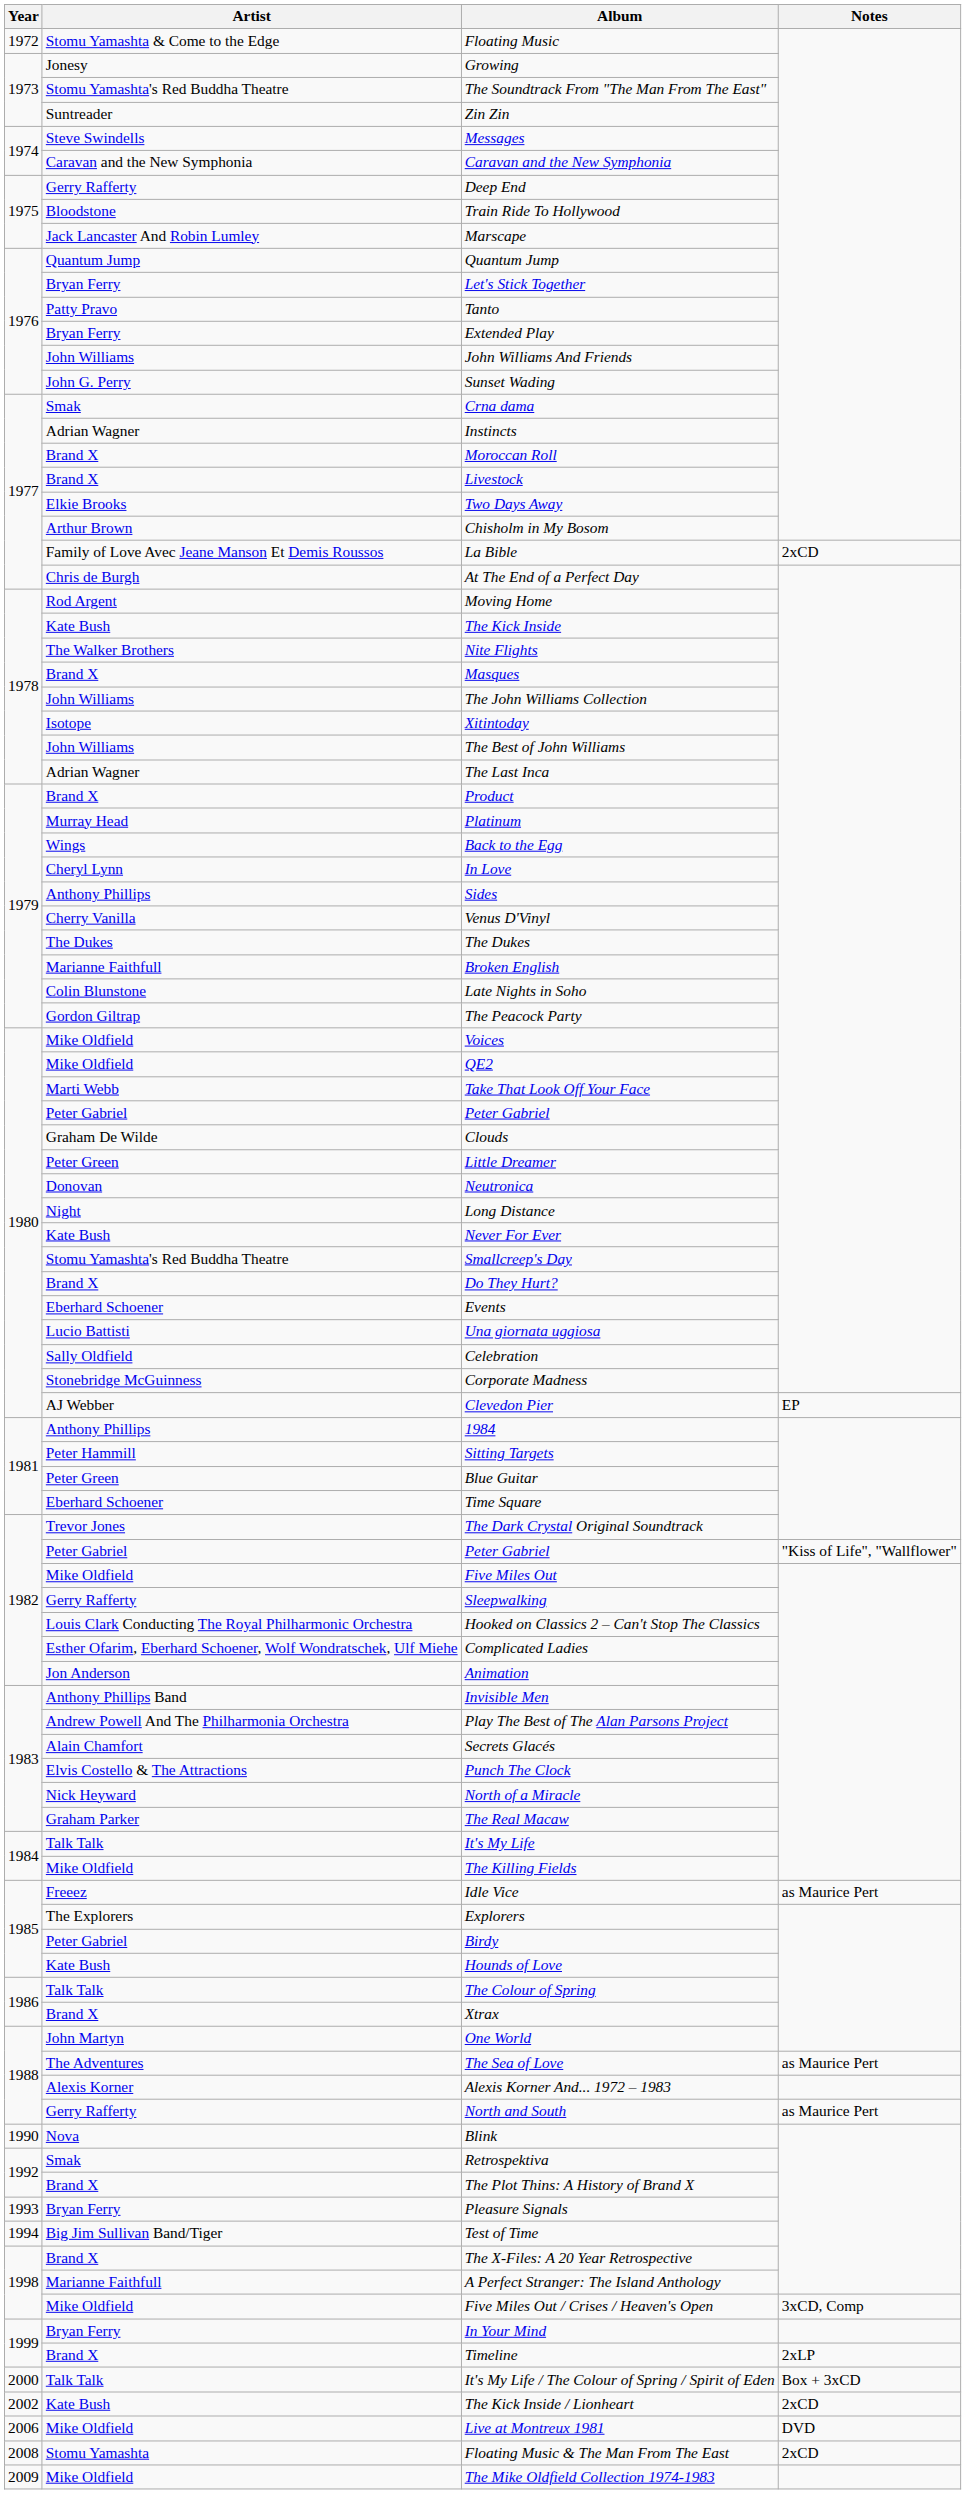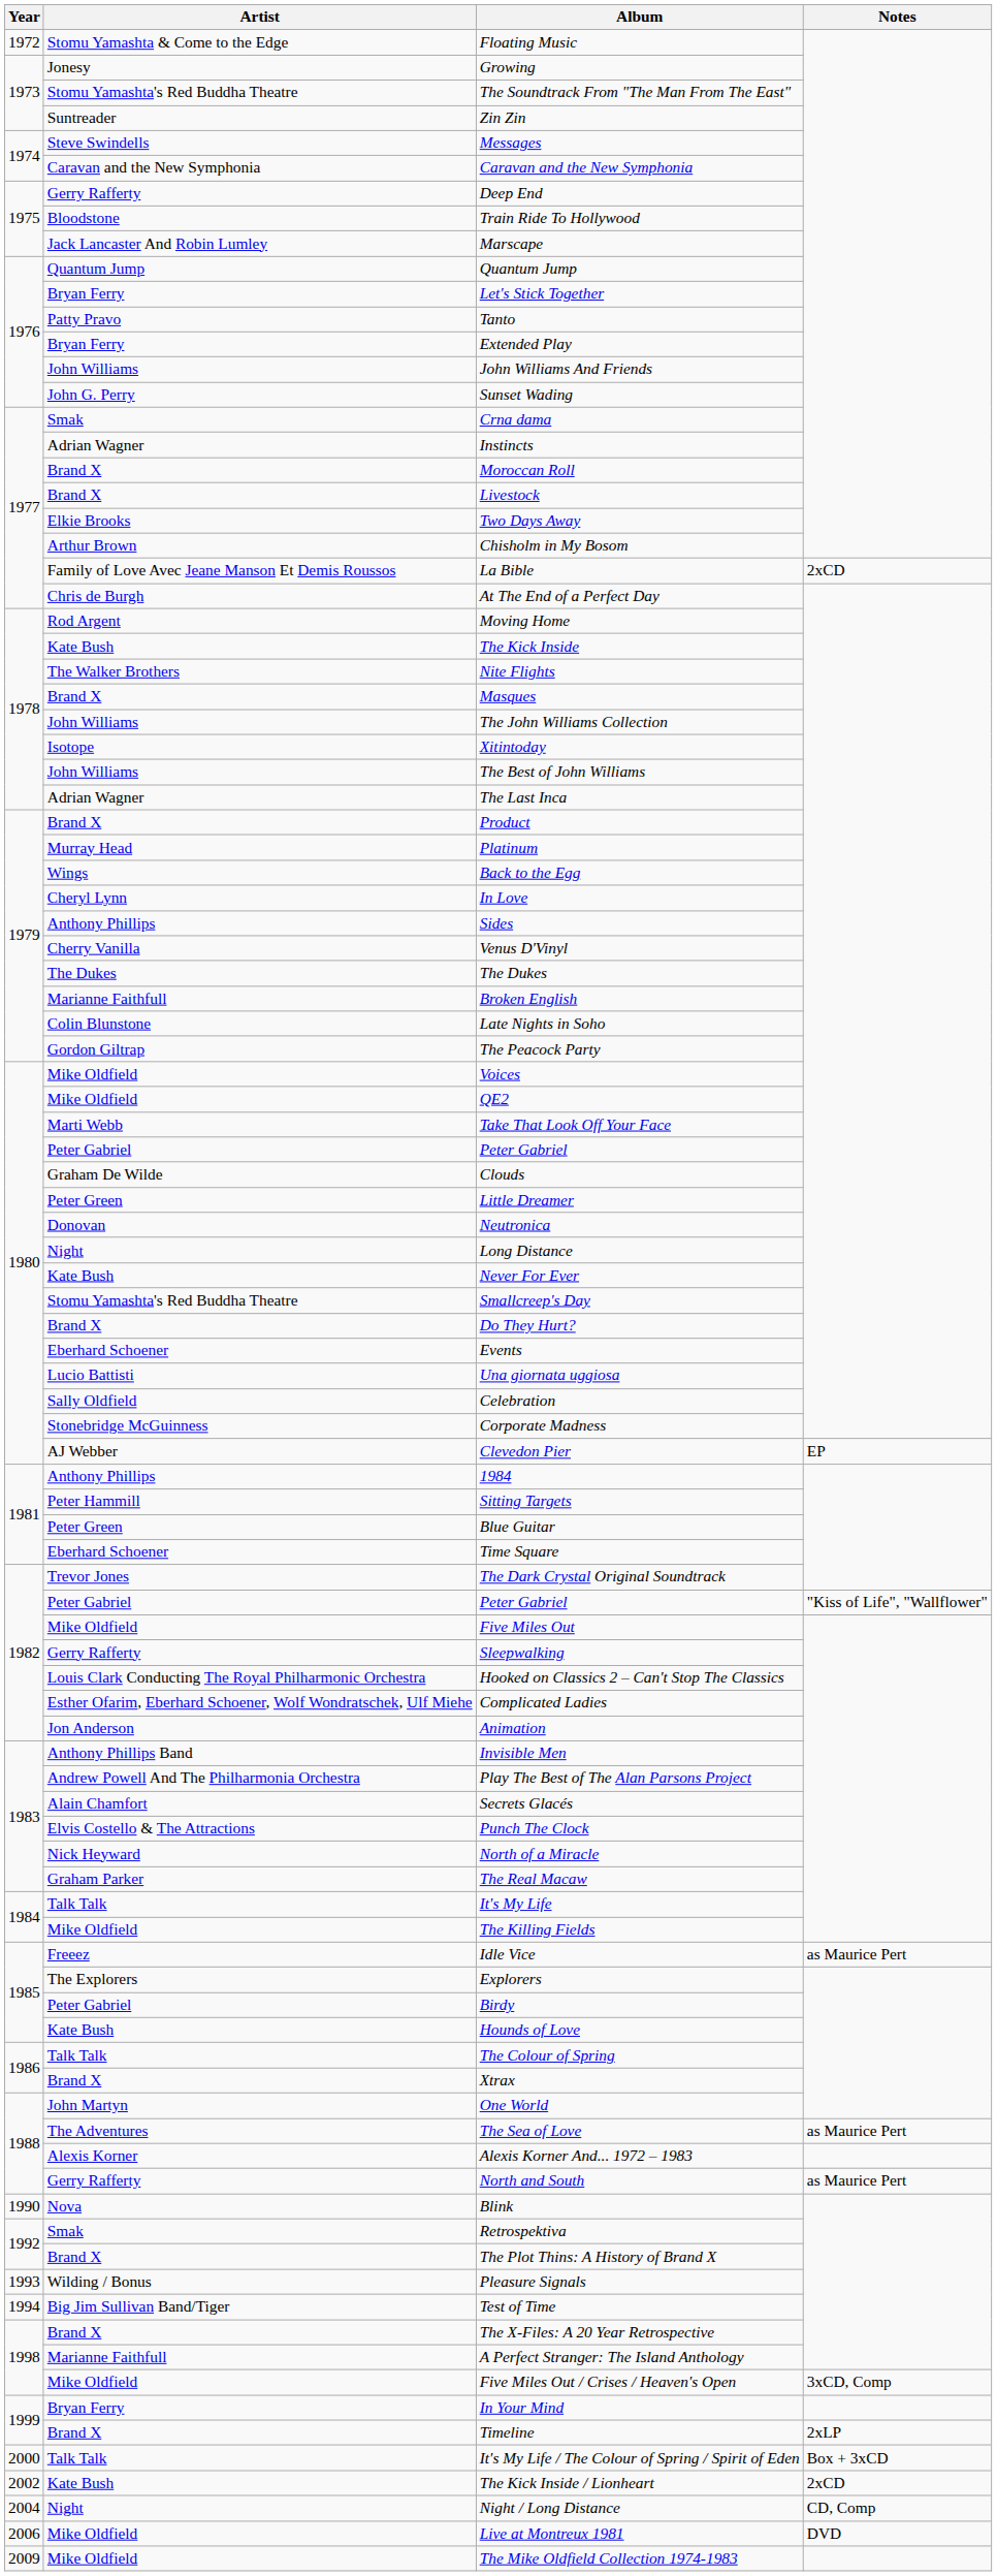 <table class="wikitable">
 <tr>
 <th scope="col">Year</th>
 <th scope="col">Artist</th>
 <th scope="col">Album</th>
 <th scope="col">Notes</th>
 </tr>
 <tr>
 <td>1972</td>
 <td><a href='#'>Stomu Yamashta</a> & Come to the Edge</td>
 <td><em>Floating Music</em></td>
 </tr>
 <tr>
 <td rowspan="3">1973</td>
 <td>Jonesy</td>
 <td><em>Growing</em></td>
 </tr>
 <tr>
 <td><a href='#'>Stomu Yamashta</a>'s Red Buddha Theatre</td>
 <td><em>The Soundtrack From "The Man From The East"</em></td>
 </tr>
 <tr>
 <td>Suntreader</td>
 <td><em>Zin Zin</em></td>
 </tr>
 <tr>
 <td rowspan="2">1974</td>
 <td><a href='#'>Steve Swindells</a></td>
 <td><em><a href='#'>Messages</a></em></td>
 </tr>
 <tr>
 <td><a href='#'>Caravan</a> and the New Symphonia</td>
 <td><em><a href='#'>Caravan and the New Symphonia</a></em></td>
 </tr>
 <tr>
 <td rowspan="3">1975</td>
 <td><a href='#'>Gerry Rafferty</a></td>
 <td><em>Deep End</em></td>
 </tr>
 <tr>
 <td><a href='#'>Bloodstone</a></td>
 <td><em>Train Ride To Hollywood</em></td>
 </tr>
 <tr>
 <td><a href='#'>Jack Lancaster</a> And <a href='#'>Robin Lumley</a></td>
 <td><em>Marscape</em></td>
 </tr>
 <tr>
 <td rowspan="6">1976</td>
 <td><a href='#'>Quantum Jump</a></td>
 <td><em>Quantum Jump</em></td>
 </tr>
 <tr>
 <td><a href='#'>Bryan Ferry</a></td>
 <td><em><a href='#'>Let's Stick Together</a></em></td>
 </tr>
 <tr>
 <td><a href='#'>Patty Pravo</a></td>
 <td><em>Tanto</em></td>
 </tr>
 <tr>
 <td><a href='#'>Bryan Ferry</a></td>
 <td><em>Extended Play</em></td>
 </tr>
 <tr>
 <td><a href='#'>John Williams</a></td>
 <td><em>John Williams And Friends</em></td>
 </tr>
 <tr>
 <td><a href='#'>John G. Perry</a></td>
 <td><em>Sunset Wading</em></td>
 </tr>
 <tr>
 <td rowspan="8">1977</td>
 <td><a href='#'>Smak</a></td>
 <td><em><a href='#'>Crna dama</a></em></td>
 </tr>
 <tr>
 <td>Adrian Wagner</td>
 <td><em>Instincts</em></td>
 </tr>
 <tr>
 <td><a href='#'>Brand X</a></td>
 <td><em><a href='#'>Moroccan Roll</a></em></td>
 </tr>
 <tr>
 <td><a href='#'>Brand X</a></td>
 <td><em><a href='#'>Livestock</a></em></td>
 </tr>
 <tr>
 <td><a href='#'>Elkie Brooks</a></td>
 <td><em><a href='#'>Two Days Away</a></em></td>
 </tr>
 <tr>
 <td><a href='#'>Arthur Brown</a></td>
 <td><em>Chisholm in My Bosom</em></td>
 </tr>
 <tr>
 <td>Family of Love Avec <a href='#'>Jeane Manson</a> Et <a href='#'>Demis Roussos</a></td>
 <td><em>La Bible</em></td>
 <td>2xCD</td>
 </tr>
 <tr>
 <td><a href='#'>Chris de Burgh</a></td>
 <td><em>At The End of a Perfect Day</em></td>
 </tr>
 <tr>
 <td rowspan="8">1978</td>
 <td><a href='#'>Rod Argent</a></td>
 <td><em>Moving Home</em></td>
 </tr>
 <tr>
 <td><a href='#'>Kate Bush</a></td>
 <td><em><a href='#'>The Kick Inside</a></em></td>
 </tr>
 <tr>
 <td><a href='#'>The Walker Brothers</a></td>
 <td><em><a href='#'>Nite Flights</a></em></td>
 </tr>
 <tr>
 <td><a href='#'>Brand X</a></td>
 <td><em><a href='#'>Masques</a></em></td>
 </tr>
 <tr>
 <td><a href='#'>John Williams</a></td>
 <td><em>The John Williams Collection</em></td>
 </tr>
 <tr>
 <td><a href='#'>Isotope</a></td>
 <td><em><a href='#'>Xitintoday</a></em></td>
 </tr>
 <tr>
 <td><a href='#'>John Williams</a></td>
 <td><em>The Best of John Williams</em></td>
 </tr>
 <tr>
 <td>Adrian Wagner</td>
 <td><em>The Last Inca</em></td>
 </tr>
 <tr>
 <td rowspan="10">1979</td>
 <td><a href='#'>Brand X</a></td>
 <td><em><a href='#'>Product</a></em></td>
 </tr>
 <tr>
 <td><a href='#'>Murray Head</a></td>
 <td><em><a href='#'>Platinum</a></em></td>
 </tr>
 <tr>
 <td><a href='#'>Wings</a></td>
 <td><em><a href='#'>Back to the Egg</a></em></td>
 </tr>
 <tr>
 <td><a href='#'>Cheryl Lynn</a></td>
 <td><em><a href='#'>In Love</a></em></td>
 </tr>
 <tr>
 <td><a href='#'>Anthony Phillips</a></td>
 <td><em><a href='#'>Sides</a></em></td>
 </tr>
 <tr>
 <td><a href='#'>Cherry Vanilla</a></td>
 <td><em>Venus D'Vinyl</em></td>
 </tr>
 <tr>
 <td><a href='#'>The Dukes</a></td>
 <td><em>The Dukes </em></td>
 </tr>
 <tr>
 <td><a href='#'>Marianne Faithfull</a></td>
 <td><em><a href='#'>Broken English</a></em></td>
 </tr>
 <tr>
 <td><a href='#'>Colin Blunstone</a></td>
 <td><em>Late Nights in Soho</em></td>
 </tr>
 <tr>
 <td><a href='#'>Gordon Giltrap</a></td>
 <td><em>The Peacock Party</em></td>
 </tr>
 <tr>
 <td rowspan="16">1980</td>
 <td><a href='#'>Mike Oldfield</a></td>
 <td><em><a href='#'>Voices</a></em></td>
 </tr>
 <tr>
 <td><a href='#'>Mike Oldfield</a></td>
 <td><em><a href='#'>QE2</a></em></td>
 </tr>
 <tr>
 <td><a href='#'>Marti Webb</a></td>
 <td><em><a href='#'>Take That Look Off Your Face</a></em></td>
 </tr>
 <tr>
 <td><a href='#'>Peter Gabriel</a></td>
 <td><em><a href='#'>Peter Gabriel</a></em></td>
 </tr>
 <tr>
 <td>Graham De Wilde</td>
 <td><em>Clouds</em></td>
 </tr>
 <tr>
 <td><a href='#'>Peter Green</a></td>
 <td><em><a href='#'>Little Dreamer</a></em></td>
 </tr>
 <tr>
 <td><a href='#'>Donovan</a></td>
 <td><em><a href='#'>Neutronica</a></em></td>
 </tr>
 <tr>
 <td><a href='#'>Night</a></td>
 <td><em>Long Distance</em></td>
 </tr>
 <tr>
 <td><a href='#'>Kate Bush</a></td>
 <td><em><a href='#'>Never For Ever</a></em></td>
 </tr>
 <tr>
 <td><a href='#'>Stomu Yamashta</a>'s Red Buddha Theatre</td>
 <td><em><a href='#'>Smallcreep's Day</a></em></td>
 </tr>
 <tr>
 <td><a href='#'>Brand X</a></td>
 <td><em><a href='#'>Do They Hurt?</a></em></td>
 </tr>
 <tr>
 <td><a href='#'>Eberhard Schoener</a></td>
 <td><em>Events</em></td>
 </tr>
 <tr>
 <td><a href='#'>Lucio Battisti</a></td>
 <td><em><a href='#'>Una giornata uggiosa</a></em></td>
 </tr>
 <tr>
 <td><a href='#'>Sally Oldfield</a></td>
 <td><em>Celebration</em></td>
 </tr>
 <tr>
 <td><a href='#'>Stonebridge McGuinness</a></td>
 <td><em>Corporate Madness</em></td>
 </tr>
 <tr>
 <td>AJ Webber</td>
 <td><em><a href='#'>Clevedon Pier</a></em></td>
 <td>EP</td>
 </tr>
 <tr>
 <td rowspan="4">1981</td>
 <td><a href='#'>Anthony Phillips</a></td>
 <td><em><a href='#'>1984</a></em></td>
 </tr>
 <tr>
 <td><a href='#'>Peter Hammill</a></td>
 <td><em><a href='#'>Sitting Targets</a></em></td>
 </tr>
 <tr>
 <td><a href='#'>Peter Green</a></td>
 <td><em>Blue Guitar</em></td>
 </tr>
 <tr>
 <td><a href='#'>Eberhard Schoener</a></td>
 <td><em>Time Square</em></td>
 </tr>
 <tr>
 <td rowspan="7">1982</td>
 <td><a href='#'>Trevor Jones</a></td>
 <td><em><a href='#'>The Dark Crystal</a> Original Soundtrack</em></td>
 </tr>
 <tr>
 <td><a href='#'>Peter Gabriel</a></td>
 <td><em><a href='#'>Peter Gabriel</a></em></td>
 <td>"Kiss of Life", "Wallflower"</td>
 </tr>
 <tr>
 <td><a href='#'>Mike Oldfield</a></td>
 <td><em><a href='#'>Five Miles Out</a></em></td>
 </tr>
 <tr>
 <td><a href='#'>Gerry Rafferty</a></td>
 <td><em><a href='#'>Sleepwalking</a></em></td>
 </tr>
 <tr>
 <td><a href='#'>Louis Clark</a> Conducting <a href='#'>The Royal Philharmonic Orchestra</a></td>
 <td><em>Hooked on Classics 2 – Can't Stop The Classics</em></td>
 </tr>
 <tr>
 <td><a href='#'>Esther Ofarim</a>, <a href='#'>Eberhard Schoener</a>, <a href='#'>Wolf Wondratschek</a>, <a href='#'>Ulf Miehe</a></td>
 <td><em>Complicated Ladies</em></td>
 </tr>
 <tr>
 <td><a href='#'>Jon Anderson</a></td>
 <td><em><a href='#'>Animation</a></em></td>
 </tr>
 <tr>
 <td rowspan="6">1983</td>
 <td><a href='#'>Anthony Phillips</a> Band</td>
 <td><em><a href='#'>Invisible Men</a></em></td>
 </tr>
 <tr>
 <td><a href='#'>Andrew Powell</a> And The <a href='#'>Philharmonia Orchestra</a></td>
 <td><em>Play The Best of The <a href='#'>Alan Parsons Project</a></em></td>
 </tr>
 <tr>
 <td><a href='#'>Alain Chamfort</a></td>
 <td><em>Secrets Glacés</em></td>
 </tr>
 <tr>
 <td><a href='#'>Elvis Costello</a> & <a href='#'>The Attractions</a></td>
 <td><em><a href='#'>Punch The Clock</a></em></td>
 </tr>
 <tr>
 <td><a href='#'>Nick Heyward</a></td>
 <td><em><a href='#'>North of a Miracle</a></em></td>
 </tr>
 <tr>
 <td><a href='#'>Graham Parker</a></td>
 <td><em><a href='#'>The Real Macaw</a></em></td>
 </tr>
 <tr>
 <td rowspan="2">1984</td>
 <td><a href='#'>Talk Talk</a></td>
 <td><em><a href='#'>It's My Life</a></em></td>
 </tr>
 <tr>
 <td><a href='#'>Mike Oldfield</a></td>
 <td><em><a href='#'>The Killing Fields</a></em></td>
 </tr>
 <tr>
 <td rowspan="4">1985</td>
 <td><a href='#'>Freeez</a></td>
 <td><em>Idle Vice</em></td>
 <td>as Maurice Pert</td>
 </tr>
 <tr>
 <td>The Explorers</td>
 <td><em>Explorers</em></td>
 </tr>
 <tr>
 <td><a href='#'>Peter Gabriel</a></td>
 <td><em><a href='#'>Birdy</a></em></td>
 </tr>
 <tr>
 <td><a href='#'>Kate Bush</a></td>
 <td><em><a href='#'>Hounds of Love</a></em></td>
 </tr>
 <tr>
 <td rowspan="2">1986</td>
 <td><a href='#'>Talk Talk</a></td>
 <td><em><a href='#'>The Colour of Spring</a></em></td>
 </tr>
 <tr>
 <td><a href='#'>Brand X</a></td>
 <td><em>Xtrax</em></td>
 </tr>
 <tr>
 <td rowspan="4">1988</td>
 <td><a href='#'>John Martyn</a></td>
 <td><em><a href='#'>One World</a></em></td>
 </tr>
 <tr>
 <td><a href='#'>The Adventures</a></td>
 <td><em><a href='#'>The Sea of Love</a></em></td>
 <td>as Maurice Pert</td>
 </tr>
 <tr>
 <td><a href='#'>Alexis Korner</a></td>
 <td><em>Alexis Korner And... 1972 – 1983</em></td>
 </tr>
 <tr>
 <td><a href='#'>Gerry Rafferty</a></td>
 <td><em><a href='#'>North and South</a></em></td>
 <td>as Maurice Pert</td>
 </tr>
 <tr>
 <td>1990</td>
 <td><a href='#'>Nova</a></td>
 <td><em>Blink</em></td>
 </tr>
 <tr>
 <td rowspan="2">1992</td>
 <td><a href='#'>Smak</a></td>
 <td><em>Retrospektiva</em></td>
 </tr>
 <tr>
 <td><a href='#'>Brand X</a></td>
 <td><em>The Plot Thins: A History of Brand X</em></td>
 </tr>
 <tr>
 <td>1993</td>
-<td><a href='#'>Bryan Ferry</a></td>
+<td>Wilding / Bonus</td>
 <td><em>Pleasure Signals</em></td>
 </tr>
 <tr>
 <td>1994</td>
 <td><a href='#'>Big Jim Sullivan</a> Band/Tiger</td>
 <td><em>Test of Time</em></td>
 </tr>
 <tr>
 <td rowspan="3">1998</td>
 <td><a href='#'>Brand X</a></td>
 <td><em>The X-Files: A 20 Year Retrospective</em></td>
 </tr>
 <tr>
 <td><a href='#'>Marianne Faithfull</a></td>
 <td><em>A Perfect Stranger: The Island Anthology</em></td>
 </tr>
 <tr>
 <td><a href='#'>Mike Oldfield</a></td>
 <td><em>Five Miles Out / Crises / Heaven's Open</em></td>
 <td>3xCD, Comp</td>
 </tr>
 <tr>
 <td rowspan="2">1999</td>
 <td><a href='#'>Bryan Ferry</a></td>
 <td><em><a href='#'>In Your Mind</a></em></td>
 </tr>
 <tr>
 <td><a href='#'>Brand X</a></td>
 <td><em>Timeline</em></td>
 <td>2xLP</td>
 </tr>
 <tr>
 <td>2000</td>
 <td><a href='#'>Talk Talk</a></td>
 <td><em>It's My Life / The Colour of Spring / Spirit of Eden</em></td>
 <td>Box + 3xCD</td>
 </tr>
 <tr>
 <td>2002</td>
 <td><a href='#'>Kate Bush</a></td>
 <td><em>The Kick Inside / Lionheart</em></td>
 <td>2xCD</td>
 </tr>
 <tr>
+<td>2004</td>
+<td><a href='#'>Night</a></td>
+<td><em>Night / Long Distance</em></td>
+<td>CD, Comp</td>
+</tr>
+<tr>
 <td>2006</td>
 <td><a href='#'>Mike Oldfield</a></td>
 <td><em><a href='#'>Live at Montreux 1981</a></em></td>
 <td>DVD</td>
-</tr>
-<tr>
-<td>2008</td>
-<td><a href='#'>Stomu Yamashta</a></td>
-<td><em>Floating Music & The Man From The East</em></td>
-<td>2xCD</td>
 </tr>
 <tr>
 <td>2009</td>
 <td><a href='#'>Mike Oldfield</a></td>
 <td><em><a href='#'>The Mike Oldfield Collection 1974-1983</a></em></td>
 <td></td>
 </tr>
 </table>
